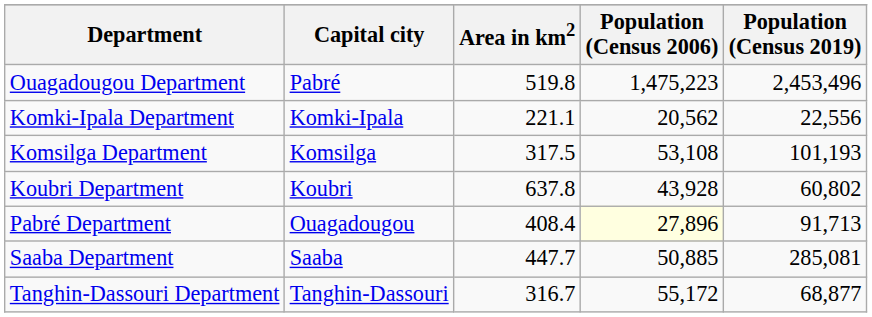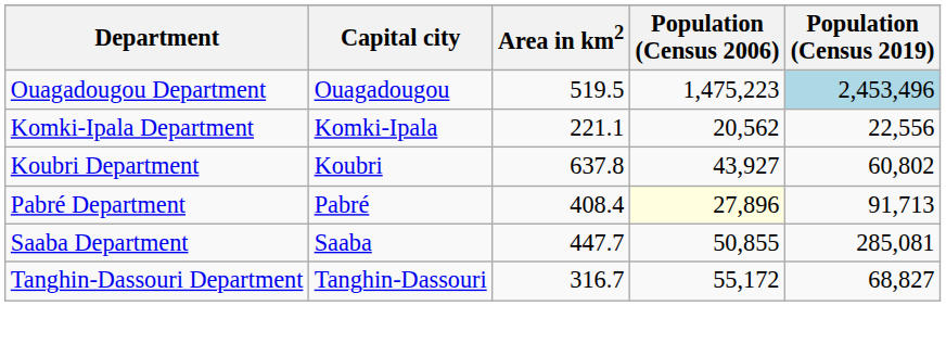 <table class="wikitable">
 <tr>
 </tr>
 <tr>
 <th>Department</th>
 <th>Capital city</th>
 <th>Area in km<sup>2</sup></th>
 <th>Population <br>(Census 2006)</th>
 <th>Population <br>(Census 2019)</th>
 </tr>
 <tr>
 <td><a href='#'>Ouagadougou Department</a></td>
-<td><a href='#'>Pabré</a></td>
-<td align="right">519.8</td>
+<td><a href='#'>Ouagadougou</a></td>
+<td align="right">519.5</td>
 <td align="right">1,475,223</td>
-<td align="right">2,453,496</td>
+<td align="right" style="background: lightblue;">2,453,496</td>
 </tr>
 <tr>
 <td><a href='#'>Komki-Ipala Department</a></td>
 <td><a href='#'>Komki-Ipala</a></td>
 <td align="right">221.1</td>
 <td align="right">20,562</td>
 <td align="right">22,556</td>
 </tr>
 <tr>
-<td><a href='#'>Komsilga Department</a></td>
-<td><a href='#'>Komsilga</a></td>
-<td align="right">317.5</td>
-<td align="right">53,108</td>
-<td align="right">101,193</td>
-</tr>
-<tr>
 <td><a href='#'>Koubri Department</a></td>
 <td><a href='#'>Koubri</a></td>
 <td align="right">637.8</td>
-<td align="right">43,928</td>
+<td align="right">43,927</td>
 <td align="right">60,802</td>
 </tr>
 <tr>
 <td><a href='#'>Pabré Department</a></td>
-<td><a href='#'>Ouagadougou</a></td>
+<td><a href='#'>Pabré</a></td>
 <td align="right">408.4</td>
 <td align="right" style="background: lightyellow;">27,896</td>
 <td align="right">91,713</td>
 </tr>
 <tr>
 <td><a href='#'>Saaba Department</a></td>
 <td><a href='#'>Saaba</a></td>
 <td align="right">447.7</td>
-<td align="right">50,885</td>
+<td align="right">50,855</td>
 <td align="right">285,081</td>
 </tr>
 <tr>
 <td><a href='#'>Tanghin-Dassouri Department</a></td>
 <td><a href='#'>Tanghin-Dassouri</a></td>
 <td align="right">316.7</td>
 <td align="right">55,172</td>
-<td align="right">68,877</td>
+<td align="right">68,827</td>
 </tr>
 </table>
